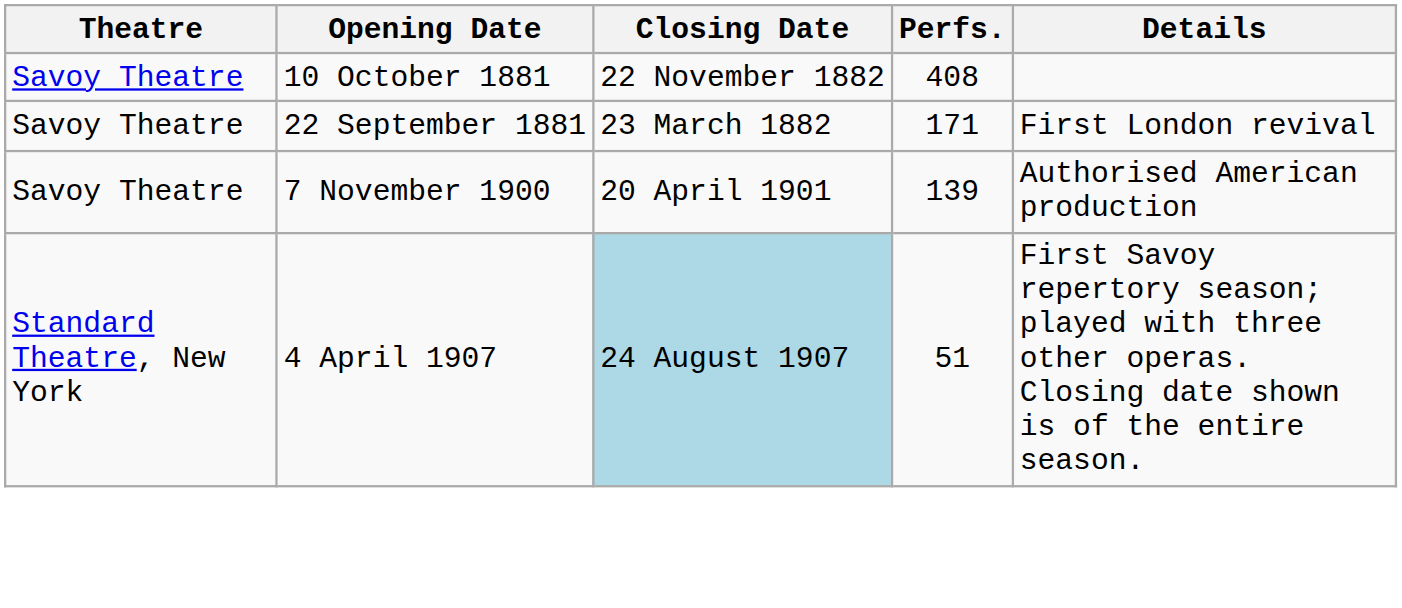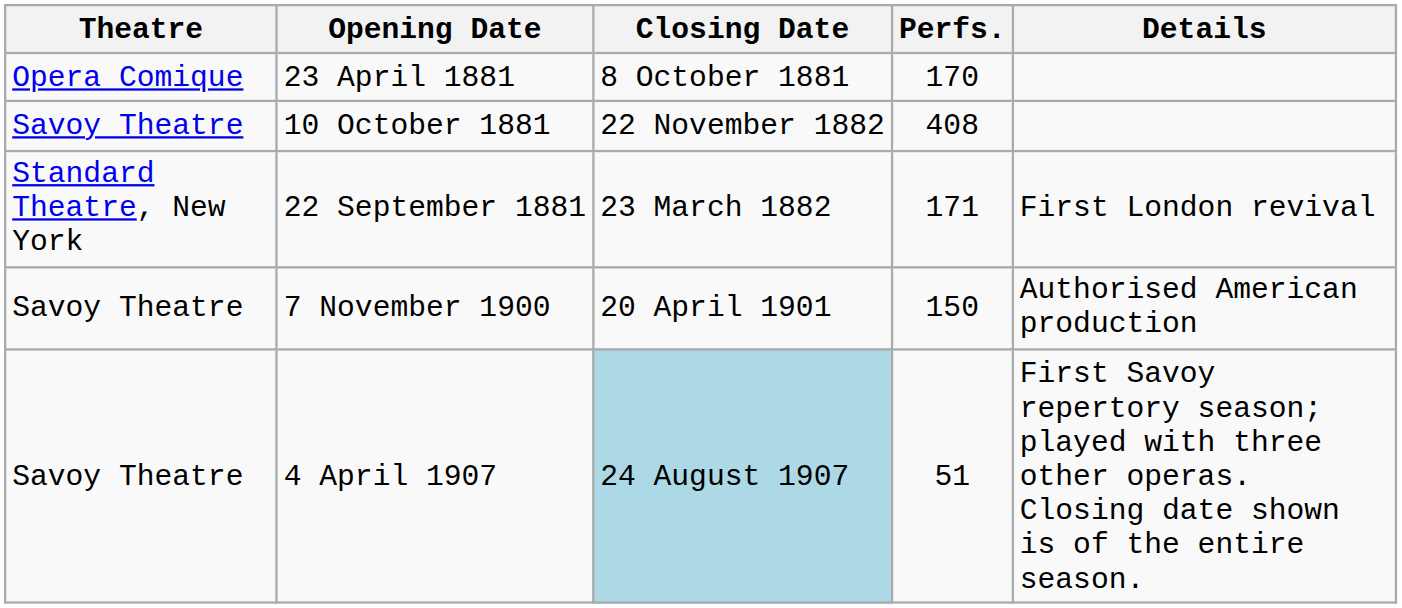 <table class="wikitable">
 <tr>
 <th>Theatre</th>
 <th>Opening Date</th>
 <th>Closing Date</th>
 <th>Perfs.</th>
 <th>Details</th>
 </tr>
 <tr>
+<td nowrap><a href='#'>Opera Comique</a></td>
+<td>23 April 1881</td>
+<td>8 October 1881</td>
+<td align=center>170</td>
+<td></td>
+</tr>
+<tr>
 <td nowrap><a href='#'>Savoy Theatre</a></td>
 <td>10 October 1881</td>
 <td nowrap>22 November 1882</td>
 <td align=center>408</td>
 <td></td>
 </tr>
 <tr>
-<td>Savoy Theatre</td>
+<td><a href='#'>Standard Theatre</a>, New York</td>
 <td nowrap>22 September 1881</td>
 <td>23 March 1882</td>
 <td align=center>171</td>
 <td>First London revival</td>
 </tr>
 <tr>
 <td>Savoy Theatre</td>
 <td>7 November 1900</td>
 <td>20 April 1901</td>
-<td align=center>139</td>
+<td align=center>150</td>
 <td>Authorised American production</td>
 </tr>
 <tr>
-<td><a href='#'>Standard Theatre</a>, New York</td>
+<td>Savoy Theatre</td>
 <td>4 April 1907</td>
 <td style="background: lightblue;">24 August 1907</td>
 <td align=center>51</td>
 <td>First Savoy repertory season; played with three other operas. Closing date shown is of the entire season.</td>
 </tr>
 </table>
